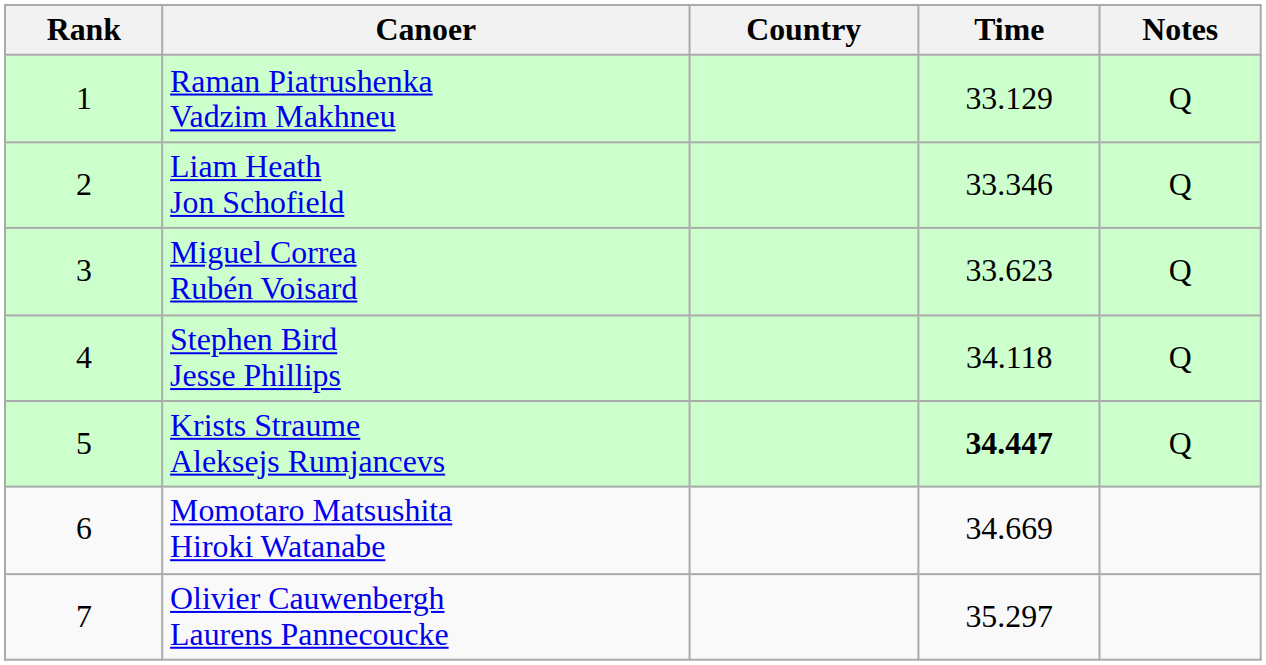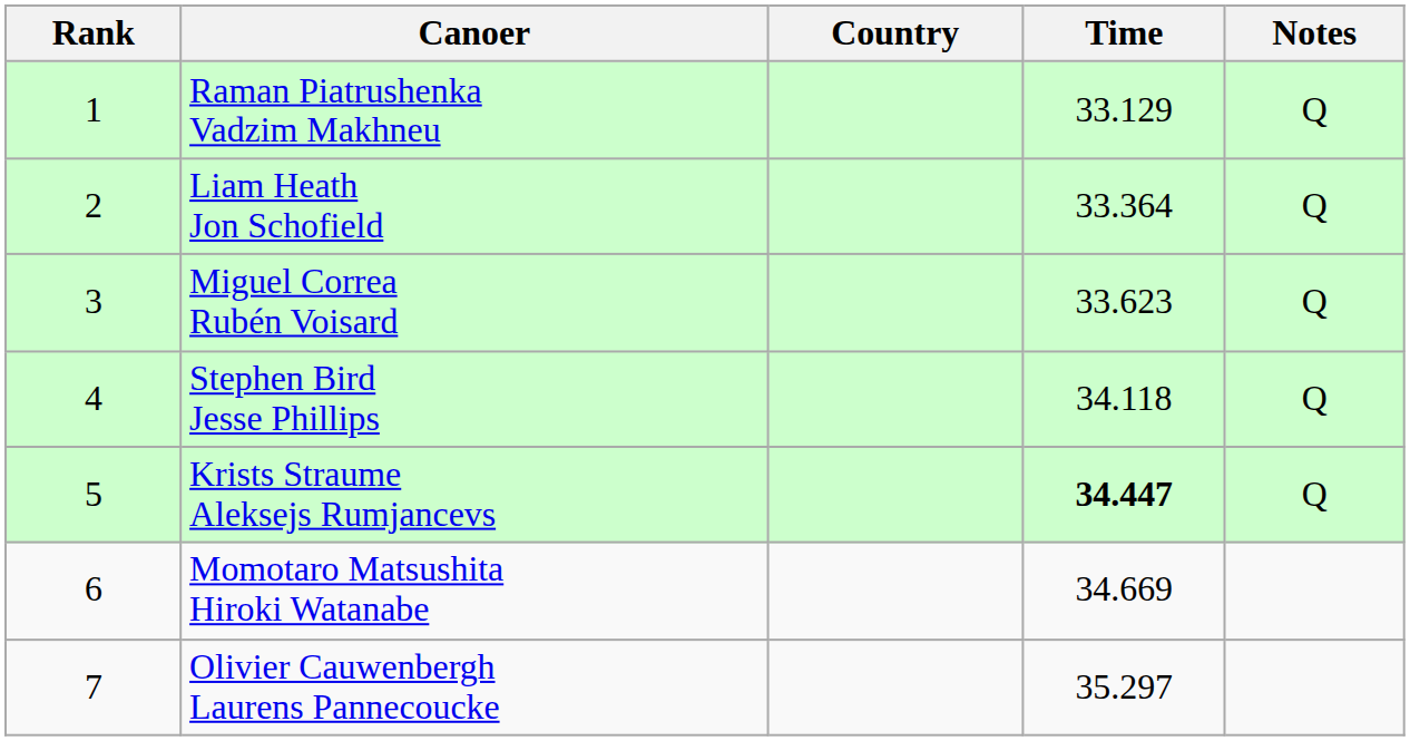 <table class="wikitable" width=50% style="text-align:center;">
 <tr>
 <th>Rank</th>
 <th>Canoer</th>
 <th>Country</th>
 <th>Time</th>
 <th>Notes</th>
 </tr>
 <tr bgcolor=ccffcc>
 <td>1</td>
 <td align="left"><a href='#'>Raman Piatrushenka</a><br><a href='#'>Vadzim Makhneu</a></td>
 <td align="left"></td>
 <td>33.129</td>
 <td>Q</td>
 </tr>
 <tr bgcolor=ccffcc>
 <td>2</td>
 <td align="left"><a href='#'>Liam Heath</a><br><a href='#'>Jon Schofield</a></td>
 <td align="left"></td>
-<td>33.346</td>
+<td>33.364</td>
 <td>Q</td>
 </tr>
 <tr bgcolor=ccffcc>
 <td>3</td>
 <td align="left"><a href='#'>Miguel Correa</a><br><a href='#'>Rubén Voisard</a></td>
 <td align="left"></td>
 <td>33.623</td>
 <td>Q</td>
 </tr>
 <tr bgcolor=ccffcc>
 <td>4</td>
 <td align="left"><a href='#'>Stephen Bird</a><br><a href='#'>Jesse Phillips</a></td>
 <td align="left"></td>
 <td>34.118</td>
 <td>Q</td>
 </tr>
 <tr bgcolor=ccffcc>
 <td>5</td>
 <td align="left"><a href='#'>Krists Straume</a><br><a href='#'>Aleksejs Rumjancevs</a></td>
 <td align="left"></td>
 <td><strong>34.447</strong></td>
 <td>Q</td>
 </tr>
 <tr>
 <td>6</td>
 <td align="left"><a href='#'>Momotaro Matsushita</a><br><a href='#'>Hiroki Watanabe</a></td>
 <td align="left"></td>
 <td>34.669</td>
 <td></td>
 </tr>
 <tr>
 <td>7</td>
 <td align="left"><a href='#'>Olivier Cauwenbergh</a><br><a href='#'>Laurens Pannecoucke</a></td>
 <td align="left"></td>
 <td>35.297</td>
 <td></td>
 </tr>
 </table>
